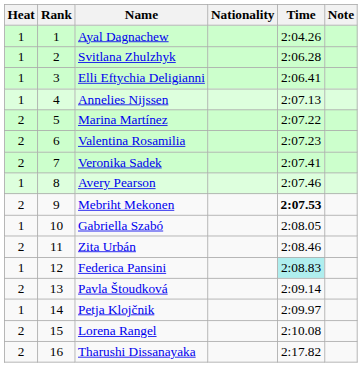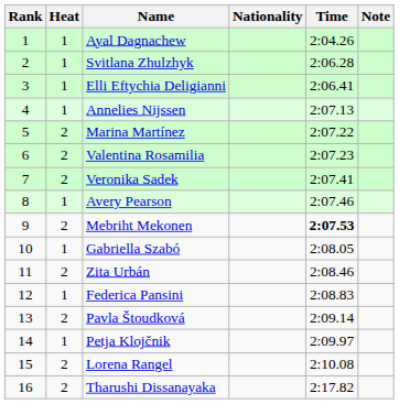 <table class="wikitable sortable" style="text-align:center">
 <tr>
+<th>Rank</th>
 <th>Heat</th>
-<th>Rank</th>
 <th>Name</th>
 <th>Nationality</th>
 <th>Time</th>
 <th>Note</th>
 </tr>
 <tr bgcolor=ccffcc>
 <td>1</td>
 <td>1</td>
 <td align=left><a href='#'>Ayal Dagnachew</a></td>
 <td align=left></td>
 <td>2:04.26</td>
 <td></td>
 </tr>
 <tr bgcolor=ccffcc>
+<td>2</td>
 <td>1</td>
-<td>2</td>
 <td align=left><a href='#'>Svitlana Zhulzhyk</a></td>
 <td align=left></td>
 <td>2:06.28</td>
 <td></td>
 </tr>
 <tr bgcolor=ccffcc>
+<td>3</td>
 <td>1</td>
-<td>3</td>
 <td align=left><a href='#'>Elli Eftychia Deligianni</a></td>
 <td align=left></td>
 <td>2:06.41</td>
 <td></td>
 </tr>
 <tr bgcolor=ddffdd>
+<td>4</td>
 <td>1</td>
-<td>4</td>
 <td align=left><a href='#'>Annelies Nijssen</a></td>
 <td align=left></td>
 <td>2:07.13</td>
 <td></td>
 </tr>
 <tr bgcolor=ccffcc>
+<td>5</td>
 <td>2</td>
-<td>5</td>
 <td align=left><a href='#'>Marina Martínez</a></td>
 <td align=left></td>
 <td>2:07.22</td>
 <td></td>
 </tr>
 <tr bgcolor=ccffcc>
+<td>6</td>
 <td>2</td>
-<td>6</td>
 <td align=left><a href='#'>Valentina Rosamilia</a></td>
 <td align=left></td>
 <td>2:07.23</td>
 <td></td>
 </tr>
 <tr bgcolor=ccffcc>
+<td>7</td>
 <td>2</td>
-<td>7</td>
 <td align=left><a href='#'>Veronika Sadek</a></td>
 <td align=left></td>
 <td>2:07.41</td>
 <td></td>
 </tr>
 <tr bgcolor=ddffdd>
+<td>8</td>
 <td>1</td>
-<td>8</td>
 <td align=left><a href='#'>Avery Pearson</a></td>
 <td align=left></td>
 <td>2:07.46</td>
 <td></td>
 </tr>
 <tr>
+<td>9</td>
 <td>2</td>
-<td>9</td>
 <td align=left><a href='#'>Mebriht Mekonen</a></td>
 <td align=left></td>
 <td><strong>2:07.53</strong></td>
 <td></td>
 </tr>
 <tr>
+<td>10</td>
 <td>1</td>
-<td>10</td>
 <td align=left><a href='#'>Gabriella Szabó</a></td>
 <td align=left></td>
 <td>2:08.05</td>
 <td></td>
 </tr>
 <tr>
+<td>11</td>
 <td>2</td>
-<td>11</td>
 <td align=left><a href='#'>Zita Urbán</a></td>
 <td align=left></td>
 <td>2:08.46</td>
 <td></td>
 </tr>
 <tr>
+<td>12</td>
 <td>1</td>
-<td>12</td>
 <td align=left><a href='#'>Federica Pansini</a></td>
 <td align=left></td>
-<td style="background: paleturquoise;">2:08.83</td>
+<td>2:08.83</td>
 <td></td>
 </tr>
 <tr>
+<td>13</td>
 <td>2</td>
-<td>13</td>
 <td align=left><a href='#'>Pavla Štoudková</a></td>
 <td align=left></td>
 <td>2:09.14</td>
 <td></td>
 </tr>
 <tr>
+<td>14</td>
 <td>1</td>
-<td>14</td>
 <td align=left><a href='#'>Petja Klojčnik</a></td>
 <td align=left></td>
 <td>2:09.97</td>
 <td></td>
 </tr>
 <tr>
+<td>15</td>
 <td>2</td>
-<td>15</td>
 <td align=left><a href='#'>Lorena Rangel</a></td>
 <td align=left></td>
 <td>2:10.08</td>
 <td></td>
 </tr>
 <tr>
+<td>16</td>
 <td>2</td>
-<td>16</td>
 <td align=left><a href='#'>Tharushi Dissanayaka</a></td>
 <td align=left></td>
 <td>2:17.82</td>
 <td></td>
 </tr>
 </table>
